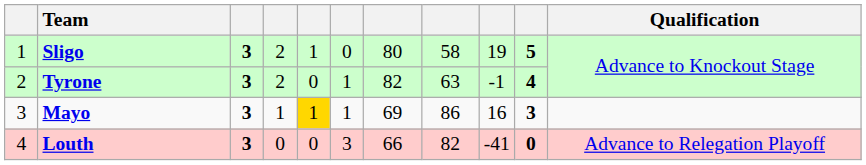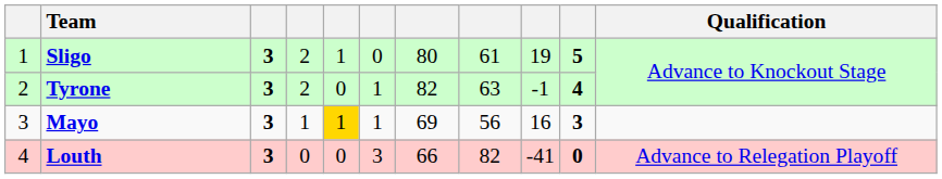 <table class="wikitable" style="text-align:center">
 <tr>
 <th width=20></th>
 <th width=150 style="text-align:left;">Team</th>
 <th width=20></th>
 <th width=20></th>
 <th width=20></th>
 <th width=20></th>
 <th width=40></th>
 <th width=40></th>
 <th width=20></th>
 <th width=20></th>
 <th width=250>Qualification</th>
 </tr>
 <tr style="background:#ccffcc">
 <td>1</td>
 <td align=left><strong> <a href='#'>Sligo</a></strong></td>
 <td><strong>3</strong></td>
 <td>2</td>
 <td>1</td>
 <td>0</td>
 <td>80</td>
-<td>58</td>
+<td>61</td>
 <td>19</td>
 <td><strong>5</strong></td>
 <td rowspan="2"><a href='#'>Advance to Knockout Stage</a></td>
 </tr>
 <tr style="background:#ccffcc">
 <td>2</td>
 <td align=left><strong> <a href='#'>Tyrone</a></strong></td>
 <td><strong>3</strong></td>
 <td>2</td>
 <td>0</td>
 <td>1</td>
 <td>82</td>
 <td>63</td>
 <td>-1</td>
 <td><strong>4</strong></td>
 </tr>
 <tr>
 <td>3</td>
 <td align=left><strong> <a href='#'>Mayo</a> </strong></td>
 <td><strong>3</strong></td>
 <td>1</td>
 <td style="background: gold;">1</td>
 <td>1</td>
 <td>69</td>
-<td>86</td>
+<td>56</td>
 <td>16</td>
 <td><strong>3</strong></td>
 <td></td>
 </tr>
 <tr style="background:#ffcccc">
 <td>4</td>
 <td align=left><strong> <a href='#'>Louth</a></strong></td>
 <td><strong>3</strong></td>
 <td>0</td>
 <td>0</td>
 <td>3</td>
 <td>66</td>
 <td>82</td>
 <td>-41</td>
 <td><strong>0</strong></td>
 <td><a href='#'>Advance to Relegation Playoff</a></td>
 </tr>
 </table>
